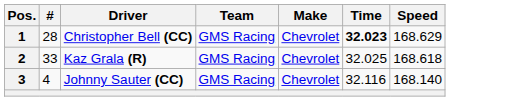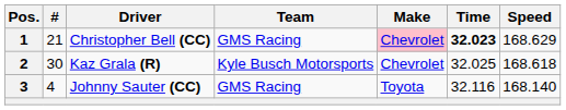 <table class="wikitable" style="font-size:95%">
 <tr>
 <th>Pos.</th>
 <th>#</th>
 <th>Driver</th>
 <th>Team</th>
 <th>Make</th>
 <th>Time</th>
 <th>Speed</th>
 </tr>
 <tr>
 <th>1</th>
-<td>28</td>
+<td>21</td>
 <td><a href='#'>Christopher Bell</a> <strong>(CC)</strong></td>
 <td><a href='#'>GMS Racing</a></td>
-<td><a href='#'>Chevrolet</a></td>
+<td style="background: pink;"><a href='#'>Chevrolet</a></td>
 <td><strong>32.023</strong></td>
 <td>168.629</td>
 </tr>
 <tr>
 <th>2</th>
-<td>33</td>
+<td>30</td>
 <td><a href='#'>Kaz Grala</a> <strong>(R)</strong></td>
-<td><a href='#'>GMS Racing</a></td>
+<td><a href='#'>Kyle Busch Motorsports</a></td>
 <td><a href='#'>Chevrolet</a></td>
 <td>32.025</td>
 <td>168.618</td>
 </tr>
 <tr>
 <th>3</th>
 <td>4</td>
 <td><a href='#'>Johnny Sauter</a> <strong>(CC)</strong></td>
 <td><a href='#'>GMS Racing</a></td>
-<td><a href='#'>Chevrolet</a></td>
+<td><a href='#'>Toyota</a></td>
 <td>32.116</td>
 <td>168.140</td>
 </tr>
 <tr>
 <th colspan="7"></th>
 </tr>
 </table>
